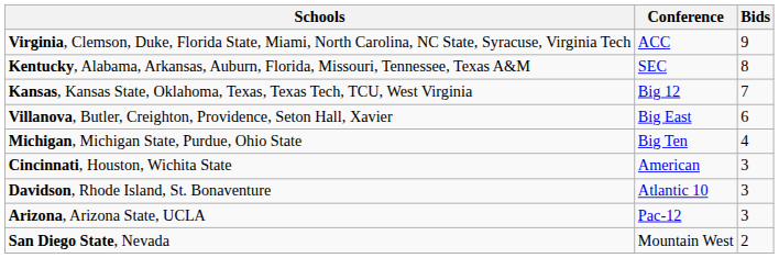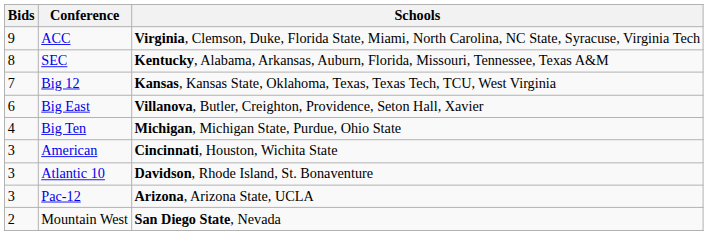 <table class="wikitable">
 <tr>
+<th>Bids</th>
+<th>Conference</th>
 <th>Schools</th>
-<th>Conference</th>
-<th>Bids</th>
 </tr>
 <tr>
+<td>9</td>
+<td align="left"><a href='#'>ACC</a></td>
 <td><strong>Virginia</strong>, Clemson, Duke, Florida State, Miami, North Carolina, NC State, Syracuse, Virginia Tech</td>
-<td align="left"><a href='#'>ACC</a></td>
-<td>9</td>
 </tr>
 <tr>
+<td>8</td>
+<td align="left"><a href='#'>SEC</a></td>
 <td><strong>Kentucky</strong>, Alabama, Arkansas, Auburn, Florida, Missouri, Tennessee, Texas A&M</td>
-<td align="left"><a href='#'>SEC</a></td>
-<td>8</td>
 </tr>
 <tr>
+<td>7</td>
+<td align="left"><a href='#'>Big 12</a></td>
 <td><strong>Kansas</strong>, Kansas State, Oklahoma, Texas, Texas Tech, TCU, West Virginia</td>
-<td align="left"><a href='#'>Big 12</a></td>
-<td>7</td>
 </tr>
 <tr>
+<td>6</td>
+<td align="left"><a href='#'>Big East</a></td>
 <td><strong>Villanova</strong>, Butler, Creighton, Providence, Seton Hall, Xavier</td>
-<td align="left"><a href='#'>Big East</a></td>
-<td>6</td>
 </tr>
 <tr>
+<td>4</td>
+<td align="left"><a href='#'>Big Ten</a></td>
 <td><strong>Michigan</strong>, Michigan State, Purdue, Ohio State</td>
-<td align="left"><a href='#'>Big Ten</a></td>
-<td>4</td>
 </tr>
 <tr>
+<td>3</td>
+<td align="left"><a href='#'>American</a></td>
 <td><strong>Cincinnati</strong>, Houston, Wichita State</td>
-<td align="left"><a href='#'>American</a></td>
-<td>3</td>
 </tr>
 <tr>
+<td>3</td>
+<td align="left"><a href='#'>Atlantic 10</a></td>
 <td><strong>Davidson</strong>, Rhode Island, St. Bonaventure</td>
-<td align="left"><a href='#'>Atlantic 10</a></td>
-<td>3</td>
 </tr>
 <tr>
+<td>3</td>
+<td align="left"><a href='#'>Pac-12</a></td>
 <td><strong>Arizona</strong>, Arizona State, UCLA</td>
-<td align="left"><a href='#'>Pac-12</a></td>
-<td>3</td>
 </tr>
 <tr>
+<td>2</td>
+<td>Mountain West</td>
 <td><strong>San Diego State</strong>, Nevada</td>
-<td>Mountain West</td>
-<td>2</td>
 </tr>
 </table>
